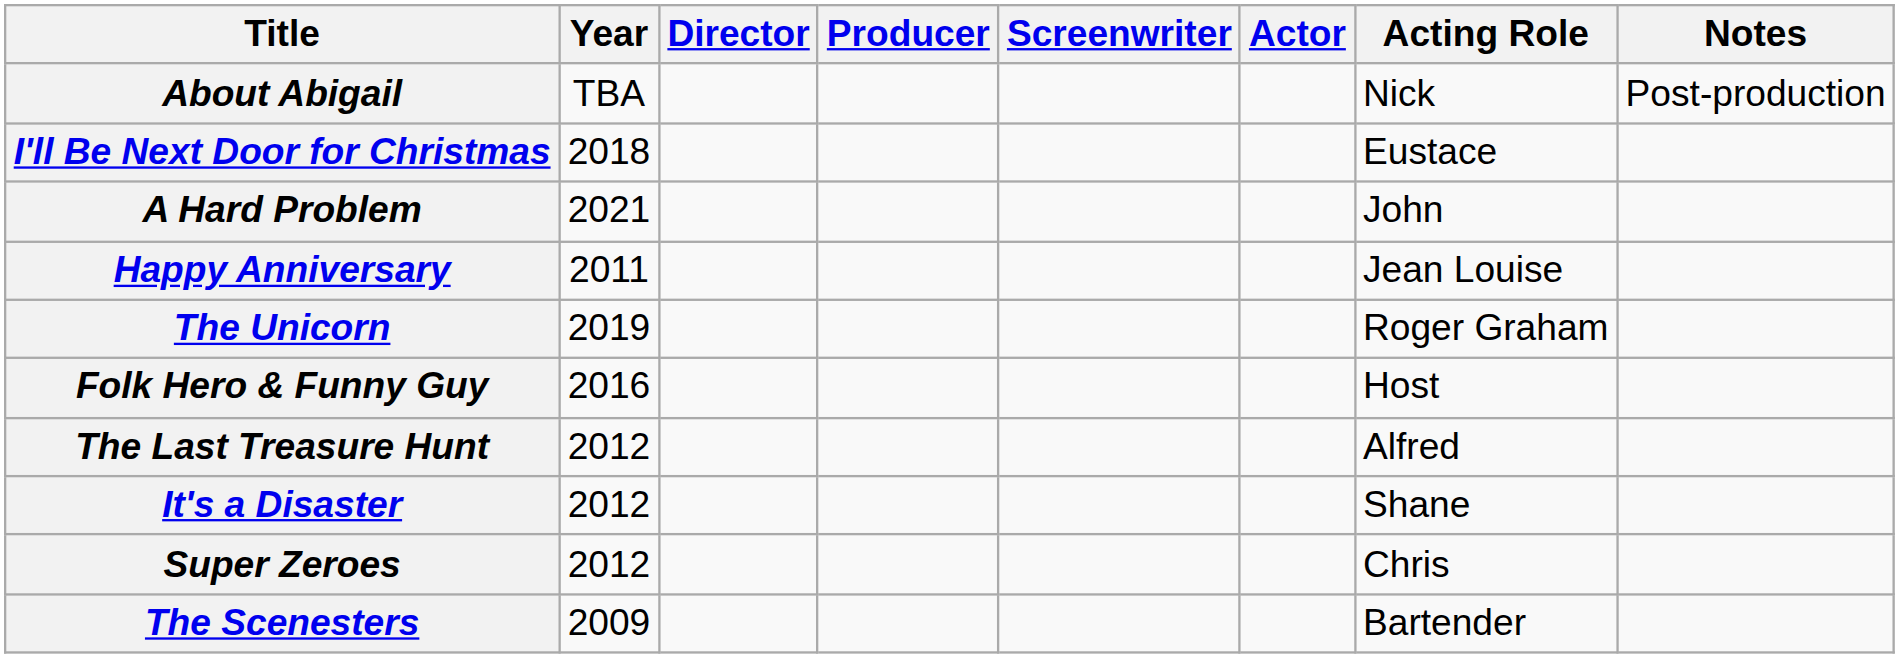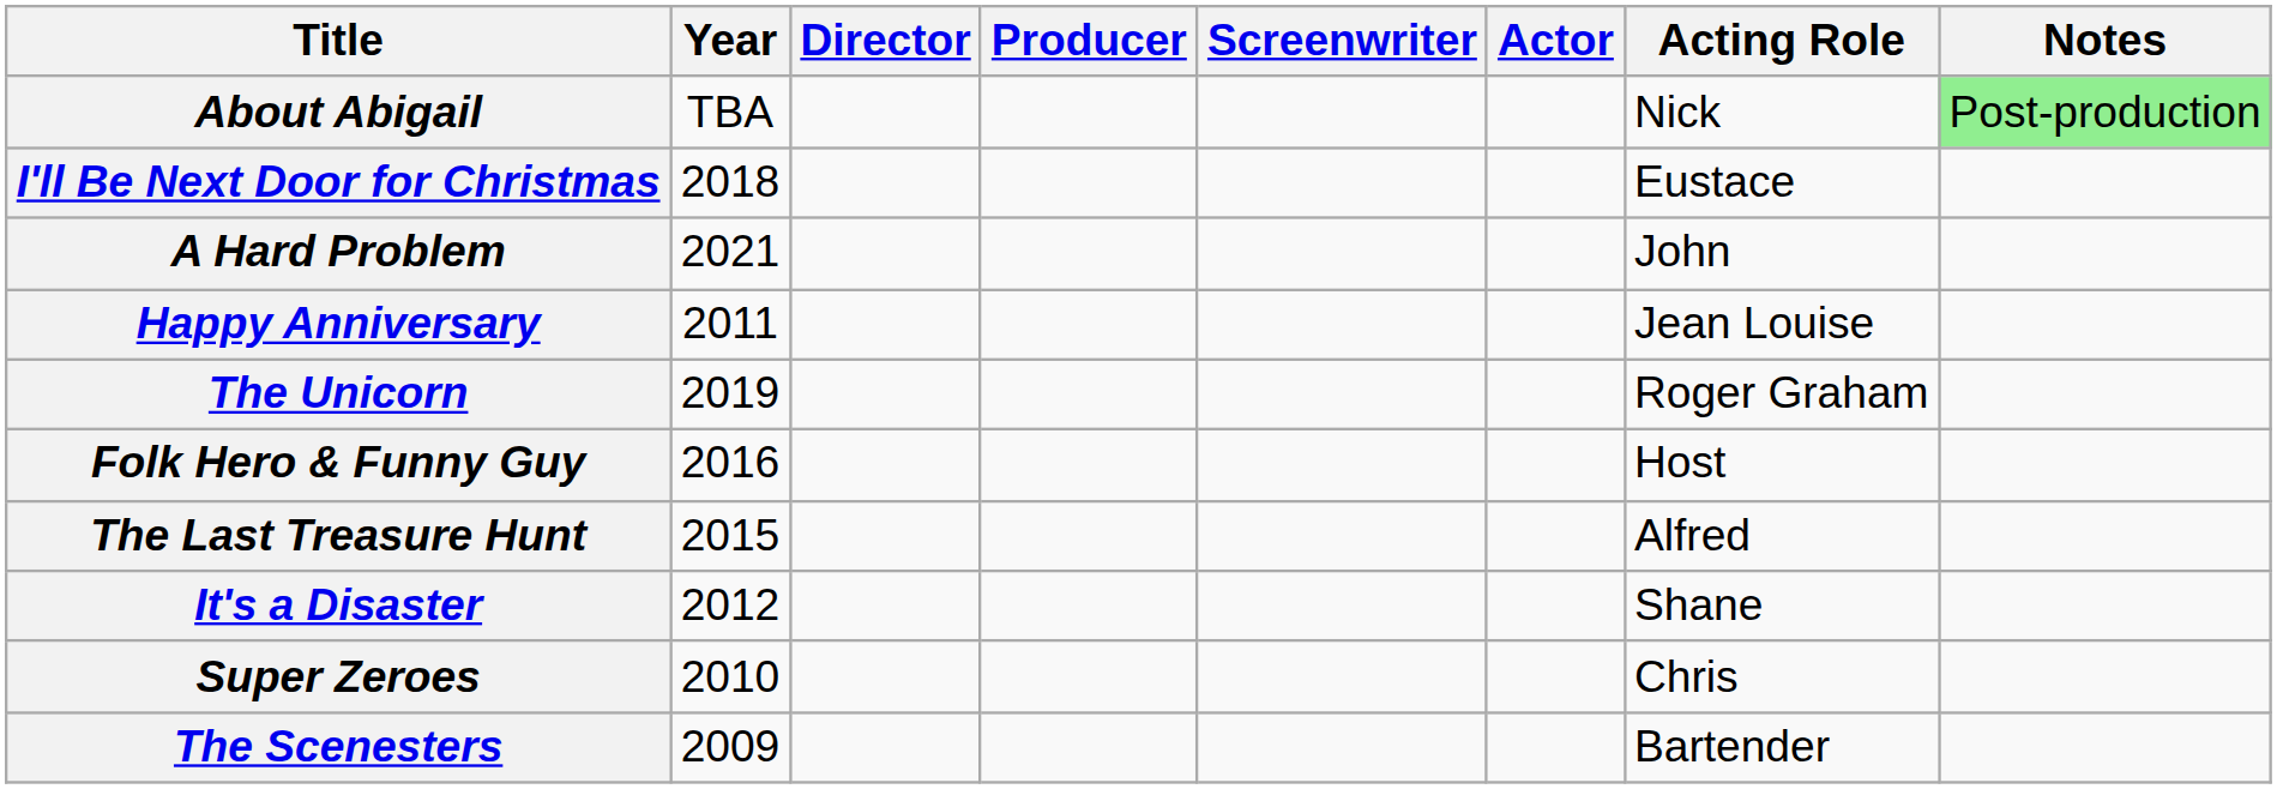 <table class="wikitable sortable plainrowheaders">
 <tr>
 <th scope="col">Title</th>
 <th scope="col">Year</th>
 <th scope="col"><a href='#'>Director</a></th>
 <th scope="col"><a href='#'>Producer</a></th>
 <th scope="col"><a href='#'>Screenwriter</a></th>
 <th scope="col"><a href='#'>Actor</a></th>
 <th scope="col" class="unsortable">Acting Role</th>
 <th scope="col" class="unsortable">Notes</th>
 </tr>
 <tr>
 <th scope="row"><em>About Abigail</em></th>
 <td align="center">TBA</td>
 <td></td>
 <td></td>
 <td></td>
 <td></td>
 <td>Nick</td>
-<td>Post-production</td>
+<td style="background: lightgreen;">Post-production</td>
 </tr>
 <tr>
 <th scope="row"><em><a href='#'>I'll Be Next Door for Christmas</a></em></th>
 <td align="center">2018</td>
 <td></td>
 <td></td>
 <td></td>
 <td></td>
 <td>Eustace</td>
 <td></td>
 </tr>
 <tr>
 <th scope="row"><em>A Hard Problem</em></th>
 <td align="center">2021</td>
 <td></td>
 <td></td>
 <td></td>
 <td></td>
 <td>John</td>
 <td></td>
 </tr>
 <tr>
 <th scope="row"><em><a href='#'>Happy Anniversary</a></em></th>
 <td align="center">2011</td>
 <td></td>
 <td></td>
 <td></td>
 <td></td>
 <td>Jean Louise</td>
 <td></td>
 </tr>
 <tr>
 <th scope="row"><em><a href='#'>The Unicorn</a></em></th>
 <td align="center">2019</td>
 <td></td>
 <td></td>
 <td></td>
 <td></td>
 <td>Roger Graham</td>
 <td></td>
 </tr>
 <tr>
 <th scope="row"><em>Folk Hero & Funny Guy</em></th>
 <td align="center">2016</td>
 <td></td>
 <td></td>
 <td></td>
 <td></td>
 <td>Host</td>
 <td></td>
 </tr>
 <tr>
 <th scope="row"><em>The Last Treasure Hunt</em></th>
-<td align="center">2012</td>
+<td align="center">2015</td>
 <td></td>
 <td></td>
 <td></td>
 <td></td>
 <td>Alfred</td>
 <td></td>
 </tr>
 <tr>
 <th scope="row"><em><a href='#'>It's a Disaster</a></em></th>
 <td align="center">2012</td>
 <td></td>
 <td></td>
 <td></td>
 <td></td>
 <td>Shane</td>
 <td></td>
 </tr>
 <tr>
 <th scope="row"><em>Super Zeroes</em></th>
-<td align="center">2012</td>
+<td align="center">2010</td>
 <td></td>
 <td></td>
 <td></td>
 <td></td>
 <td>Chris</td>
 <td></td>
 </tr>
 <tr>
 <th scope="row"><em><a href='#'>The Scenesters</a></em></th>
 <td align="center">2009</td>
 <td></td>
 <td></td>
 <td></td>
 <td></td>
 <td>Bartender</td>
 <td></td>
 </tr>
 </table>
